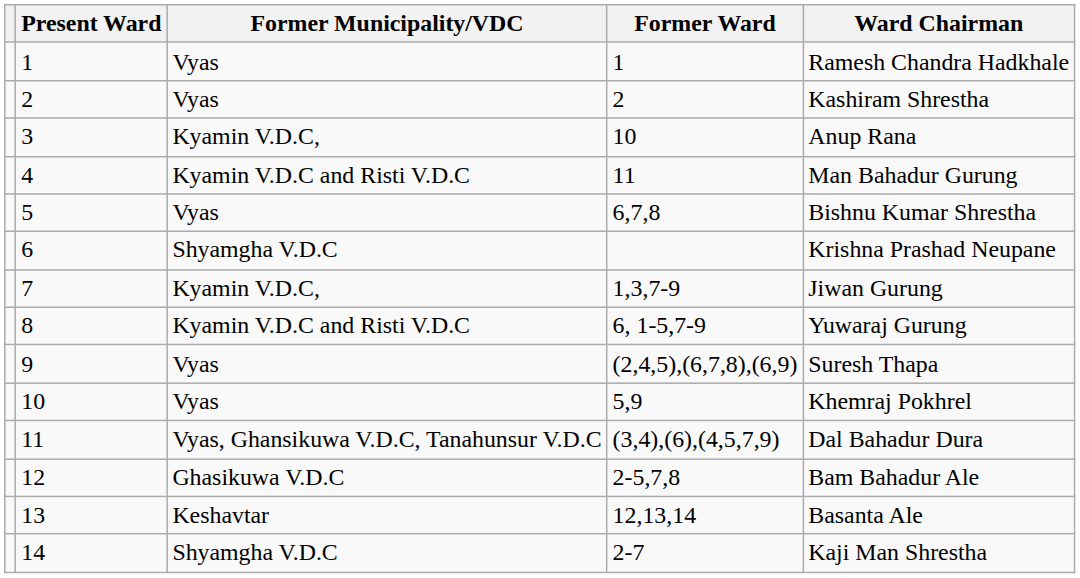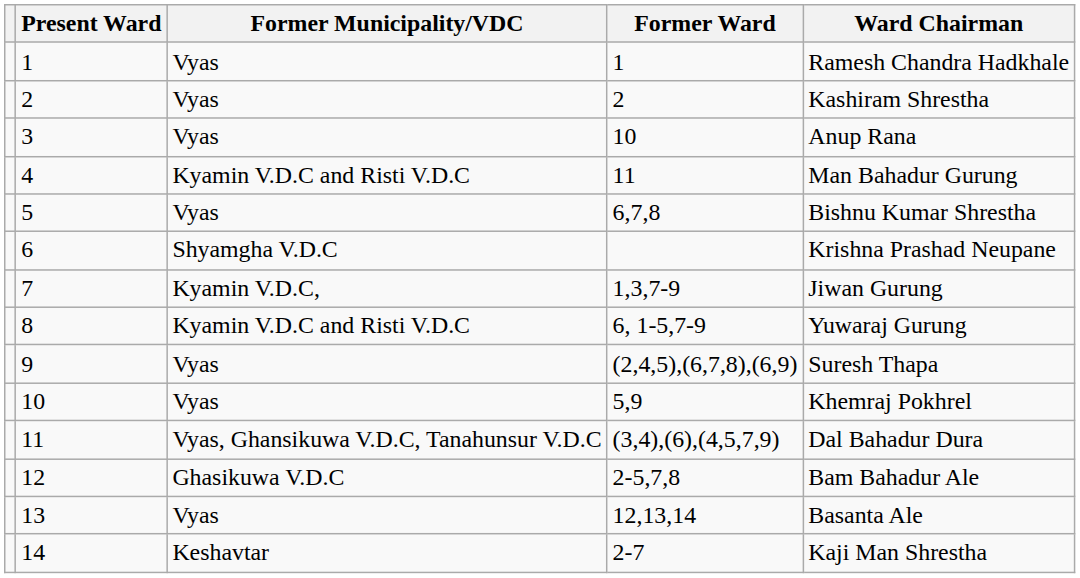 <table class="wikitable sortable">
 <tr>
 <th></th>
 <th>Present Ward</th>
 <th>Former Municipality/VDC</th>
 <th>Former Ward</th>
 <th>Ward Chairman</th>
 </tr>
 <tr>
 <td></td>
 <td>1</td>
 <td>Vyas</td>
 <td>1</td>
 <td>Ramesh Chandra Hadkhale</td>
 </tr>
 <tr>
 <td></td>
 <td>2</td>
 <td>Vyas</td>
 <td>2</td>
 <td>Kashiram Shrestha</td>
 </tr>
 <tr>
 <td></td>
 <td>3</td>
-<td>Kyamin V.D.C,</td>
+<td>Vyas</td>
 <td>10</td>
 <td>Anup Rana</td>
 </tr>
 <tr>
 <td></td>
 <td>4</td>
 <td>Kyamin V.D.C and Risti V.D.C</td>
 <td>11</td>
 <td>Man Bahadur Gurung</td>
 </tr>
 <tr>
 <td></td>
 <td>5</td>
 <td>Vyas</td>
 <td>6,7,8</td>
 <td>Bishnu Kumar Shrestha</td>
 </tr>
 <tr>
 <td></td>
 <td>6</td>
 <td>Shyamgha V.D.C</td>
 <td></td>
 <td>Krishna Prashad Neupane</td>
 </tr>
 <tr>
 <td></td>
 <td>7</td>
 <td>Kyamin V.D.C,</td>
 <td>1,3,7-9</td>
 <td>Jiwan Gurung</td>
 </tr>
 <tr>
 <td></td>
 <td>8</td>
 <td>Kyamin V.D.C and Risti V.D.C</td>
 <td>6, 1-5,7-9</td>
 <td>Yuwaraj Gurung</td>
 </tr>
 <tr>
 <td></td>
 <td>9</td>
 <td>Vyas</td>
 <td>(2,4,5),(6,7,8),(6,9)</td>
 <td>Suresh Thapa</td>
 </tr>
 <tr>
 <td></td>
 <td>10</td>
 <td>Vyas</td>
 <td>5,9</td>
 <td>Khemraj Pokhrel</td>
 </tr>
 <tr>
 <td></td>
 <td>11</td>
 <td>Vyas, Ghansikuwa V.D.C, Tanahunsur V.D.C</td>
 <td>(3,4),(6),(4,5,7,9)</td>
 <td>Dal Bahadur Dura</td>
 </tr>
 <tr>
 <td></td>
 <td>12</td>
 <td>Ghasikuwa V.D.C</td>
 <td>2-5,7,8</td>
 <td>Bam Bahadur Ale</td>
 </tr>
 <tr>
 <td></td>
 <td>13</td>
-<td>Keshavtar</td>
+<td>Vyas</td>
 <td>12,13,14</td>
 <td>Basanta Ale</td>
 </tr>
 <tr>
 <td></td>
 <td>14</td>
-<td>Shyamgha V.D.C</td>
+<td>Keshavtar</td>
 <td>2-7</td>
 <td>Kaji Man Shrestha</td>
 </tr>
 </table>
